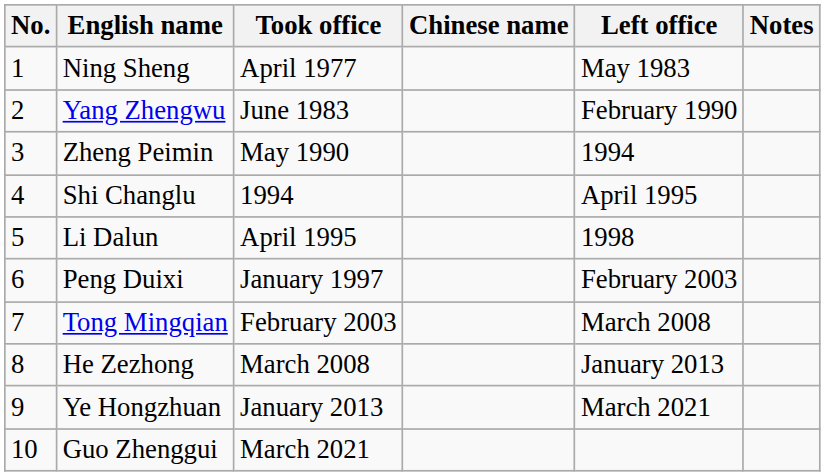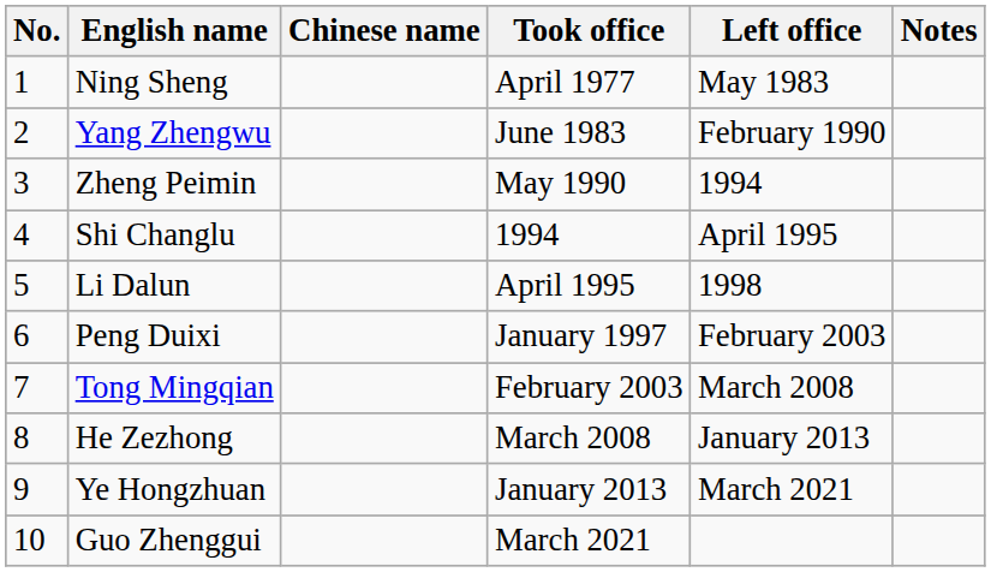 <table class="wikitable">
 <tr>
 <th>No.</th>
 <th>English name</th>
+<th>Chinese name</th>
 <th>Took office</th>
-<th>Chinese name</th>
 <th>Left office</th>
 <th>Notes</th>
 </tr>
 <tr>
 <td>1</td>
 <td>Ning Sheng</td>
+<td></td>
 <td>April 1977</td>
-<td></td>
 <td>May 1983</td>
 <td></td>
 </tr>
 <tr>
 <td>2</td>
 <td><a href='#'>Yang Zhengwu</a></td>
+<td></td>
 <td>June 1983</td>
-<td></td>
 <td>February 1990</td>
 <td></td>
 </tr>
 <tr>
 <td>3</td>
 <td>Zheng Peimin</td>
+<td></td>
 <td>May 1990</td>
-<td></td>
 <td>1994</td>
 <td></td>
 </tr>
 <tr>
 <td>4</td>
 <td>Shi Changlu</td>
+<td></td>
 <td>1994</td>
-<td></td>
 <td>April 1995</td>
 <td></td>
 </tr>
 <tr>
 <td>5</td>
 <td>Li Dalun</td>
+<td></td>
 <td>April 1995</td>
-<td></td>
 <td>1998</td>
 <td></td>
 </tr>
 <tr>
 <td>6</td>
 <td>Peng Duixi</td>
+<td></td>
 <td>January 1997</td>
-<td></td>
 <td>February 2003</td>
 <td></td>
 </tr>
 <tr>
 <td>7</td>
 <td><a href='#'>Tong Mingqian</a></td>
+<td></td>
 <td>February 2003</td>
-<td></td>
 <td>March 2008</td>
 <td></td>
 </tr>
 <tr>
 <td>8</td>
 <td>He Zezhong</td>
+<td></td>
 <td>March 2008</td>
-<td></td>
 <td>January 2013</td>
 <td></td>
 </tr>
 <tr>
 <td>9</td>
 <td>Ye Hongzhuan</td>
+<td></td>
 <td>January 2013</td>
-<td></td>
 <td>March 2021</td>
 <td></td>
 </tr>
 <tr>
 <td>10</td>
 <td>Guo Zhenggui</td>
+<td></td>
 <td>March 2021</td>
-<td></td>
 <td></td>
 <td></td>
 </tr>
 </table>
